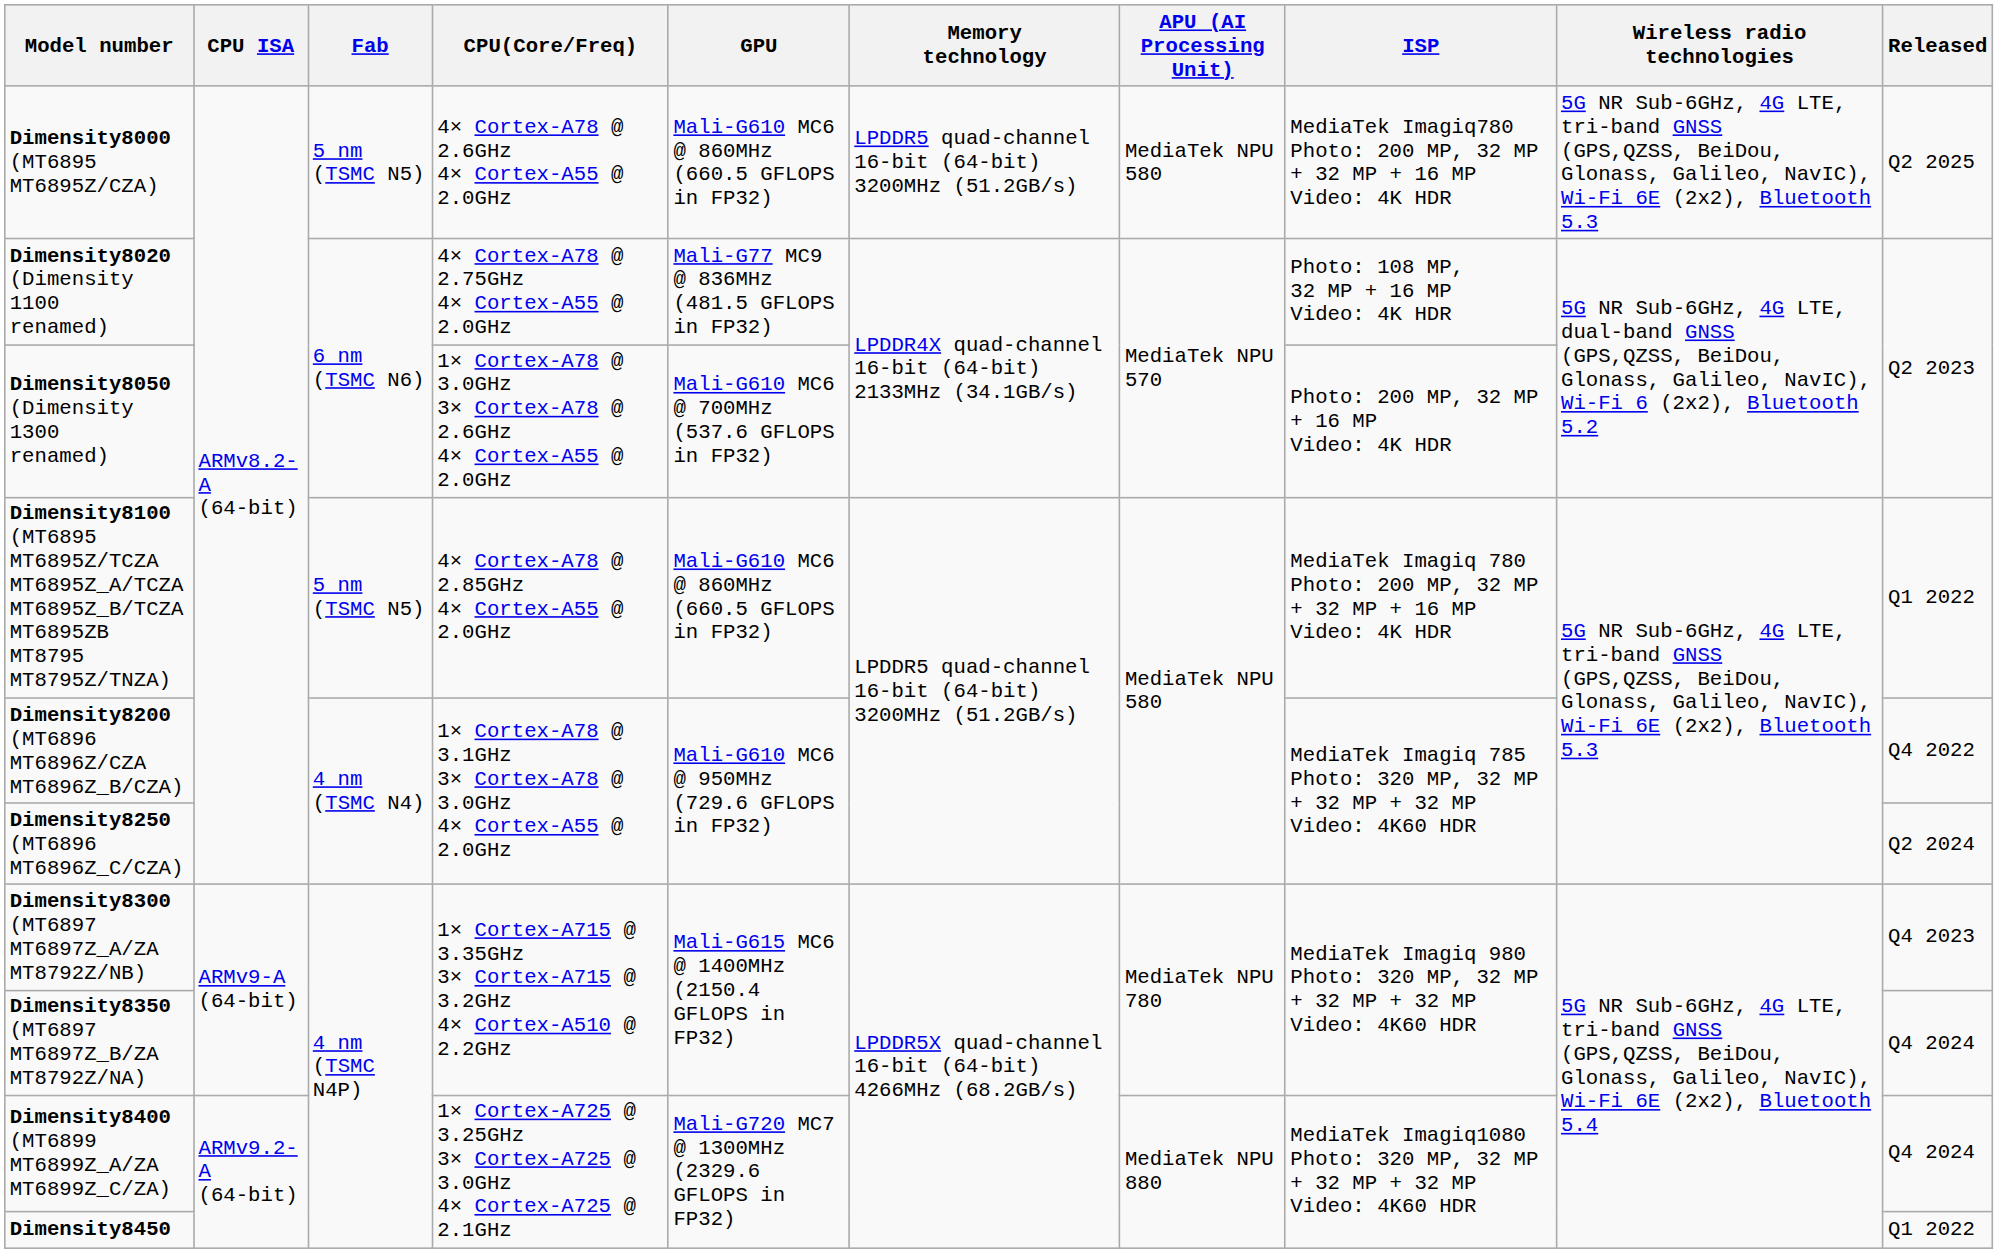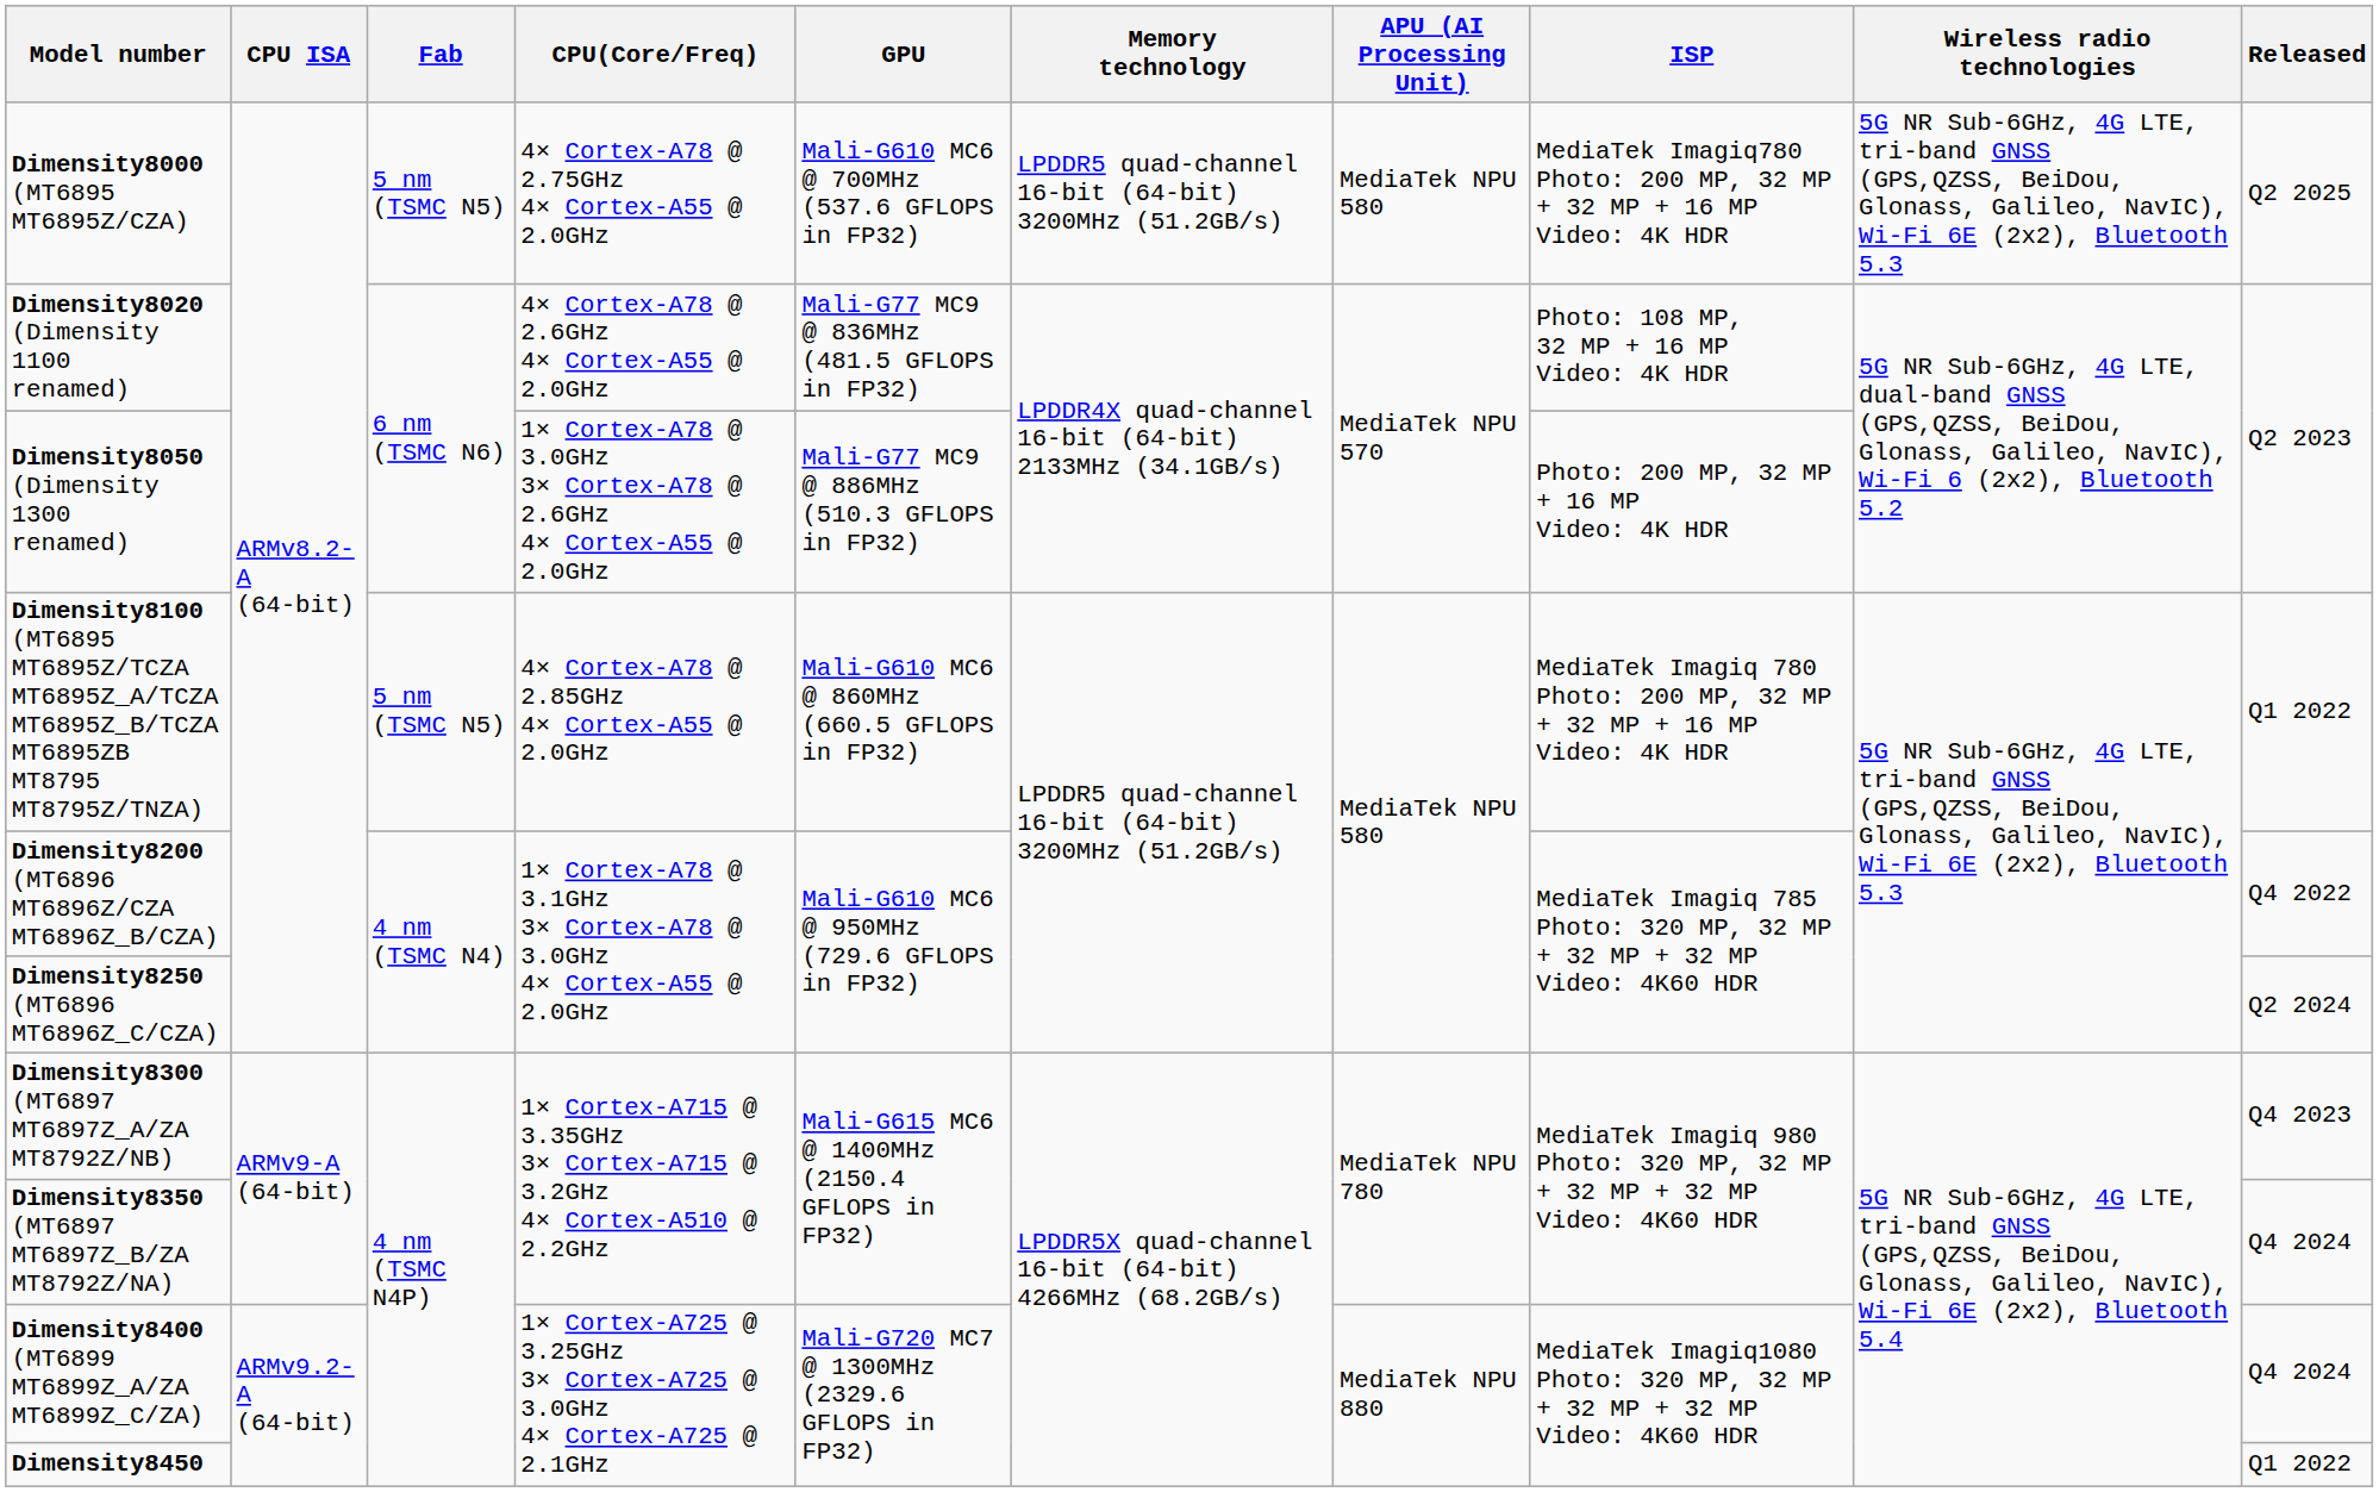 <table class="wikitable">
 <tr>
 <th>Model number</th>
 <th>CPU <a href='#'>ISA</a></th>
 <th><a href='#'>Fab</a></th>
 <th>CPU(Core/Freq)</th>
 <th>GPU</th>
 <th>Memory <br>technology</th>
 <th><a href='#'>APU (AI <br>Processing <br>Unit)</a></th>
 <th><a href='#'>ISP</a></th>
 <th>Wireless radio <br>technologies</th>
 <th>Released</th>
 </tr>
 <tr>
 <td><b>Dimensity8000</b><br>(MT6895 <br>MT6895Z/CZA)</td>
 <td rowspan="6"><a href='#'>ARMv8.2-A</a><br>(64-bit)</td>
 <td><a href='#'>5 nm</a> (<a href='#'>TSMC</a> N5)</td>
-<td>4× <a href='#'>Cortex-A78</a> @ 2.6GHz<br>4× <a href='#'>Cortex-A55</a> @ 2.0GHz</td>
-<td><a href='#'>Mali-G610</a> MC6 @ 860MHz<br>(660.5 GFLOPS in FP32)</td>
+<td>4× <a href='#'>Cortex-A78</a> @ 2.75GHz<br>4× <a href='#'>Cortex-A55</a> @ 2.0GHz</td>
+<td><a href='#'>Mali-G610</a> MC6 @ 700MHz<br>(537.6 GFLOPS in FP32)</td>
 <td><a href='#'>LPDDR5</a> quad-channel 16-bit (64-bit)<br>3200MHz (51.2GB/s)</td>
 <td>MediaTek NPU 580</td>
 <td>MediaTek Imagiq780<br>Photo: 200 MP, 32 MP + 32 MP + 16 MP<br>Video: 4K HDR</td>
 <td><a href='#'>5G</a> NR Sub-6GHz, <a href='#'>4G</a> LTE, tri-band <a href='#'>GNSS</a><br>(GPS,QZSS, BeiDou, Glonass, Galileo, NavIC), <br><a href='#'>Wi-Fi 6E</a> (2x2), <a href='#'>Bluetooth 5.3</a></td>
 <td>Q2 2025</td>
 </tr>
 <tr>
 <td><b>Dimensity8020</b><br>(Dimensity 1100 <br>renamed)</td>
 <td rowspan="2"><a href='#'>6 nm</a> (<a href='#'>TSMC</a> N6)</td>
-<td>4× <a href='#'>Cortex-A78</a> @ 2.75GHz<br>4× <a href='#'>Cortex-A55</a> @ 2.0GHz</td>
+<td>4× <a href='#'>Cortex-A78</a> @ 2.6GHz<br>4× <a href='#'>Cortex-A55</a> @ 2.0GHz</td>
 <td><a href='#'>Mali-G77</a> MC9 @ 836MHz<br>(481.5 GFLOPS in FP32)</td>
 <td rowspan="2"><a href='#'>LPDDR4X</a> quad-channel 16-bit (64-bit)<br>2133MHz (34.1GB/s)</td>
 <td rowspan="2">MediaTek NPU 570</td>
 <td>Photo: 108 MP, <br>32 MP + 16 MP<br>Video: 4K HDR</td>
 <td rowspan="2"><a href='#'>5G</a> NR Sub-6GHz, <a href='#'>4G</a> LTE, dual-band <a href='#'>GNSS</a><br>(GPS,QZSS, BeiDou, Glonass, Galileo, NavIC), <br><a href='#'>Wi-Fi 6</a> (2x2), <a href='#'>Bluetooth 5.2</a></td>
 <td rowspan="2">Q2 2023</td>
 </tr>
 <tr>
 <td><b>Dimensity8050</b><br>(Dimensity 1300 <br>renamed)</td>
 <td>1× <a href='#'>Cortex-A78</a> @ 3.0GHz<br>3× <a href='#'>Cortex-A78</a> @ 2.6GHz<br>4× <a href='#'>Cortex-A55</a> @ 2.0GHz</td>
-<td><a href='#'>Mali-G610</a> MC6 @ 700MHz<br>(537.6 GFLOPS in FP32)</td>
+<td><a href='#'>Mali-G77</a> MC9 @ 886MHz<br>(510.3 GFLOPS in FP32)</td>
 <td>Photo: 200 MP, 32 MP + 16 MP<br>Video: 4K HDR</td>
 </tr>
 <tr>
 <td><b>Dimensity8100</b><br>(MT6895 <br>MT6895Z/TCZA <br>MT6895Z_A/TCZA <br>MT6895Z_B/TCZA <br>MT6895ZB <br>MT8795 <br>MT8795Z/TNZA)</td>
 <td><a href='#'>5 nm</a> (<a href='#'>TSMC</a> N5)</td>
 <td>4× <a href='#'>Cortex-A78</a> @ 2.85GHz<br>4× <a href='#'>Cortex-A55</a> @ 2.0GHz</td>
 <td><a href='#'>Mali-G610</a> MC6 @ 860MHz<br>(660.5 GFLOPS in FP32)</td>
 <td rowspan="3">LPDDR5 quad-channel 16-bit (64-bit)<br>3200MHz (51.2GB/s)</td>
 <td rowspan="3">MediaTek NPU 580</td>
 <td>MediaTek Imagiq 780<br>Photo: 200 MP, 32 MP + 32 MP + 16 MP<br>Video: 4K HDR</td>
 <td rowspan="3"><a href='#'>5G</a> NR Sub-6GHz, <a href='#'>4G</a> LTE, tri-band <a href='#'>GNSS</a><br>(GPS,QZSS, BeiDou, Glonass, Galileo, NavIC), <br><a href='#'>Wi-Fi 6E</a> (2x2), <a href='#'>Bluetooth 5.3</a></td>
 <td>Q1 2022</td>
 </tr>
 <tr>
 <td><b>Dimensity8200</b><br>(MT6896 <br>MT6896Z/CZA <br>MT6896Z_B/CZA)</td>
 <td rowspan="2"><a href='#'>4 nm</a> (<a href='#'>TSMC</a> N4)</td>
 <td rowspan="2">1× <a href='#'>Cortex-A78</a> @ 3.1GHz<br>3× <a href='#'>Cortex-A78</a> @ 3.0GHz<br>4× <a href='#'>Cortex-A55</a> @ 2.0GHz</td>
 <td rowspan="2"><a href='#'>Mali-G610</a> MC6 @ 950MHz<br>(729.6 GFLOPS in FP32)</td>
 <td rowspan="2">MediaTek Imagiq 785<br>Photo: 320 MP, 32 MP + 32 MP + 32 MP<br>Video: 4K60 HDR</td>
 <td>Q4 2022</td>
 </tr>
 <tr>
 <td><b>Dimensity8250</b><br>(MT6896 <br>MT6896Z_C/CZA)</td>
 <td>Q2 2024</td>
 </tr>
 <tr>
 <td><b>Dimensity8300</b><br>(MT6897 <br>MT6897Z_A/ZA <br>MT8792Z/NB)</td>
 <td rowspan="2"><a href='#'>ARMv9-A</a><br>(64-bit)</td>
 <td rowspan="4"><a href='#'>4 nm</a> (<a href='#'>TSMC</a> N4P)</td>
 <td rowspan="2">1× <a href='#'>Cortex-A715</a> @ 3.35GHz<br>3× <a href='#'>Cortex-A715</a> @ 3.2GHz<br>4× <a href='#'>Cortex-A510</a> @ 2.2GHz</td>
 <td rowspan="2"><a href='#'>Mali-G615</a> MC6 @ 1400MHz<br>(2150.4 GFLOPS in FP32)</td>
 <td rowspan="4"><a href='#'>LPDDR5X</a> quad-channel 16-bit (64-bit)<br>4266MHz (68.2GB/s)</td>
 <td rowspan="2">MediaTek NPU 780</td>
 <td rowspan="2">MediaTek Imagiq 980<br>Photo: 320 MP, 32 MP + 32 MP + 32 MP<br>Video: 4K60 HDR</td>
 <td rowspan="4"><a href='#'>5G</a> NR Sub-6GHz, <a href='#'>4G</a> LTE, tri-band <a href='#'>GNSS</a><br>(GPS,QZSS, BeiDou, Glonass, Galileo, NavIC), <br><a href='#'>Wi-Fi 6E</a> (2x2), <a href='#'>Bluetooth 5.4</a></td>
 <td>Q4 2023</td>
 </tr>
 <tr>
 <td><b>Dimensity8350</b><br>(MT6897 <br>MT6897Z_B/ZA <br>MT8792Z/NA)</td>
 <td>Q4 2024</td>
 </tr>
 <tr>
 <td><b>Dimensity8400</b><br>(MT6899 <br>MT6899Z_A/ZA <br>MT6899Z_C/ZA)</td>
 <td rowspan="2"><a href='#'>ARMv9.2-A</a><br>(64-bit)</td>
 <td rowspan="2">1× <a href='#'>Cortex-A725</a> @ 3.25GHz<br>3× <a href='#'>Cortex-A725</a> @ 3.0GHz<br>4× <a href='#'>Cortex-A725</a> @ 2.1GHz</td>
 <td rowspan="2"><a href='#'>Mali-G720</a> MC7 @ 1300MHz<br>(2329.6 GFLOPS in FP32)</td>
 <td rowspan="2">MediaTek NPU 880</td>
 <td rowspan="2">MediaTek Imagiq1080<br>Photo: 320 MP, 32 MP + 32 MP + 32 MP<br>Video: 4K60 HDR</td>
 <td>Q4 2024</td>
 </tr>
 <tr>
 <td><b>Dimensity8450</b></td>
 <td>Q1 2022</td>
 </tr>
 </table>
